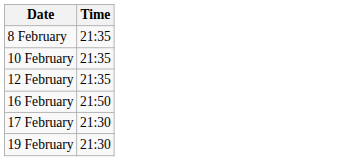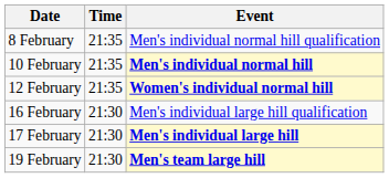 <table class=wikitable>
 <tr>
 <th>Date</th>
 <th>Time</th>
+<th>Event</th>
 </tr>
 <tr>
 <td>8 February</td>
 <td>21:35</td>
+<td><a href='#'>Men's individual normal hill qualification</a></td>
 </tr>
 <tr>
 <td>10 February</td>
 <td>21:35</td>
+<td style=background:lemonchiffon><strong><a href='#'>Men's individual normal hill</a></strong></td>
 </tr>
 <tr>
 <td>12 February</td>
 <td>21:35</td>
+<td style=background:lemonchiffon><strong><a href='#'>Women's individual normal hill</a></strong></td>
 </tr>
 <tr>
 <td>16 February</td>
-<td>21:50</td>
+<td>21:30</td>
+<td><a href='#'>Men's individual large hill qualification</a></td>
 </tr>
 <tr>
 <td>17 February</td>
 <td>21:30</td>
+<td style=background:lemonchiffon><strong><a href='#'>Men's individual large hill</a></strong></td>
 </tr>
 <tr>
 <td>19 February</td>
 <td>21:30</td>
+<td style=background:lemonchiffon><strong><a href='#'>Men's team large hill</a></strong></td>
 </tr>
 </table>
